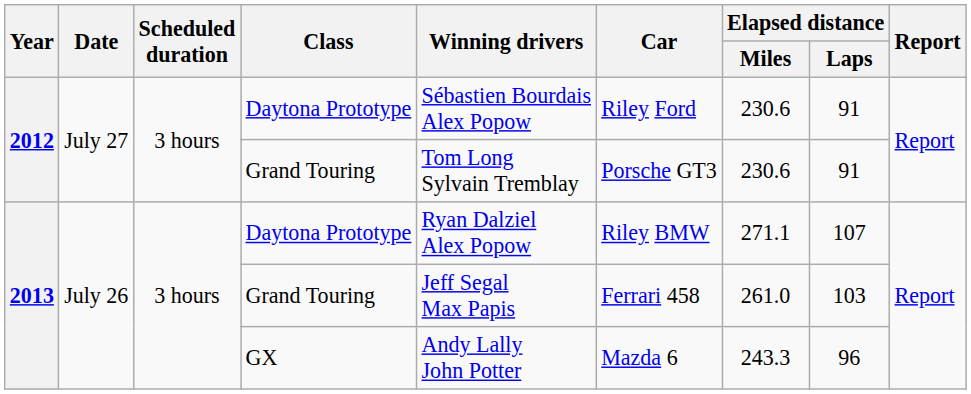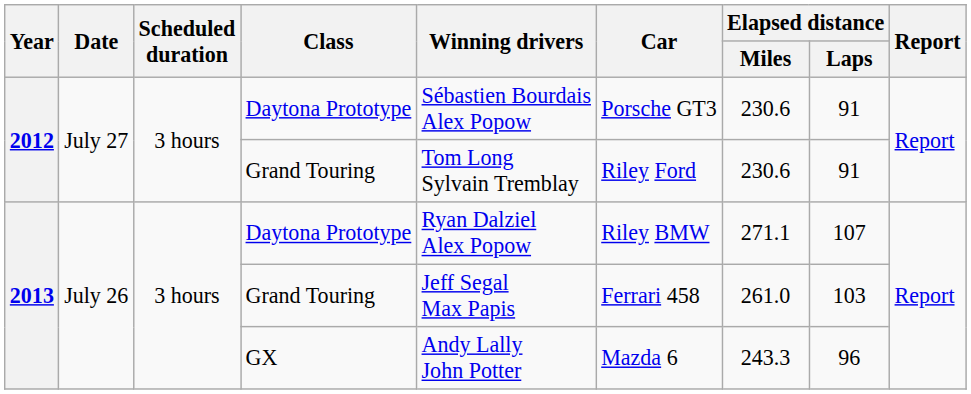 <table class="wikitable" style="font-size: 95%;">
 <tr>
 <th rowspan="2" style="text-align:center">Year</th>
 <th rowspan="2" style="text-align:center">Date</th>
 <th rowspan="2" style="text-align:center">Scheduled<br>duration</th>
 <th rowspan="2" style="text-align:center">Class</th>
 <th rowspan="2" style="text-align:center">Winning drivers</th>
 <th rowspan="2" style="text-align:center">Car</th>
 <th colspan="2" style="text-align:center">Elapsed distance</th>
 <th rowspan="2" style="text-align:center">Report</th>
 </tr>
 <tr>
 <th style="text-align:center">Miles</th>
 <th style="text-align:center">Laps</th>
 </tr>
 <tr>
 <th rowspan="2" style="text-align:center"><a href='#'>2012</a></th>
 <td rowspan="2" style="text-align:center">July 27</td>
 <td rowspan="2" style="text-align:center">3 hours</td>
 <td><a href='#'>Daytona Prototype</a></td>
 <td> <a href='#'>Sébastien Bourdais</a> <br>  <a href='#'>Alex Popow</a></td>
-<td><a href='#'>Riley</a> <a href='#'>Ford</a></td>
+<td><a href='#'>Porsche</a> GT3</td>
 <td style="text-align:center">230.6</td>
 <td style="text-align:center">91</td>
 <td rowspan="2"><a href='#'>Report</a></td>
 </tr>
 <tr>
 <td>Grand Touring</td>
 <td> <a href='#'>Tom Long</a> <br>  Sylvain Tremblay</td>
-<td><a href='#'>Porsche</a> GT3</td>
+<td><a href='#'>Riley</a> <a href='#'>Ford</a></td>
 <td style="text-align:center">230.6</td>
 <td style="text-align:center">91</td>
 </tr>
 <tr>
 <th rowspan="3" style="text-align:center"><a href='#'>2013</a></th>
 <td rowspan="3" style="text-align:center">July 26</td>
 <td rowspan="3" style="text-align:center">3 hours</td>
 <td><a href='#'>Daytona Prototype</a></td>
 <td> <a href='#'>Ryan Dalziel</a> <br>  <a href='#'>Alex Popow</a></td>
 <td><a href='#'>Riley</a> <a href='#'>BMW</a></td>
 <td style="text-align:center">271.1</td>
 <td style="text-align:center">107</td>
 <td rowspan="3"><a href='#'>Report</a></td>
 </tr>
 <tr>
 <td>Grand Touring</td>
 <td> <a href='#'>Jeff Segal</a> <br>  <a href='#'>Max Papis</a></td>
 <td><a href='#'>Ferrari</a> 458</td>
 <td style="text-align:center">261.0</td>
 <td style="text-align:center">103</td>
 </tr>
 <tr>
 <td>GX</td>
 <td> <a href='#'>Andy Lally</a> <br>  <a href='#'>John Potter</a></td>
 <td><a href='#'>Mazda</a> 6</td>
 <td style="text-align:center">243.3</td>
 <td style="text-align:center">96</td>
 </tr>
 </table>
